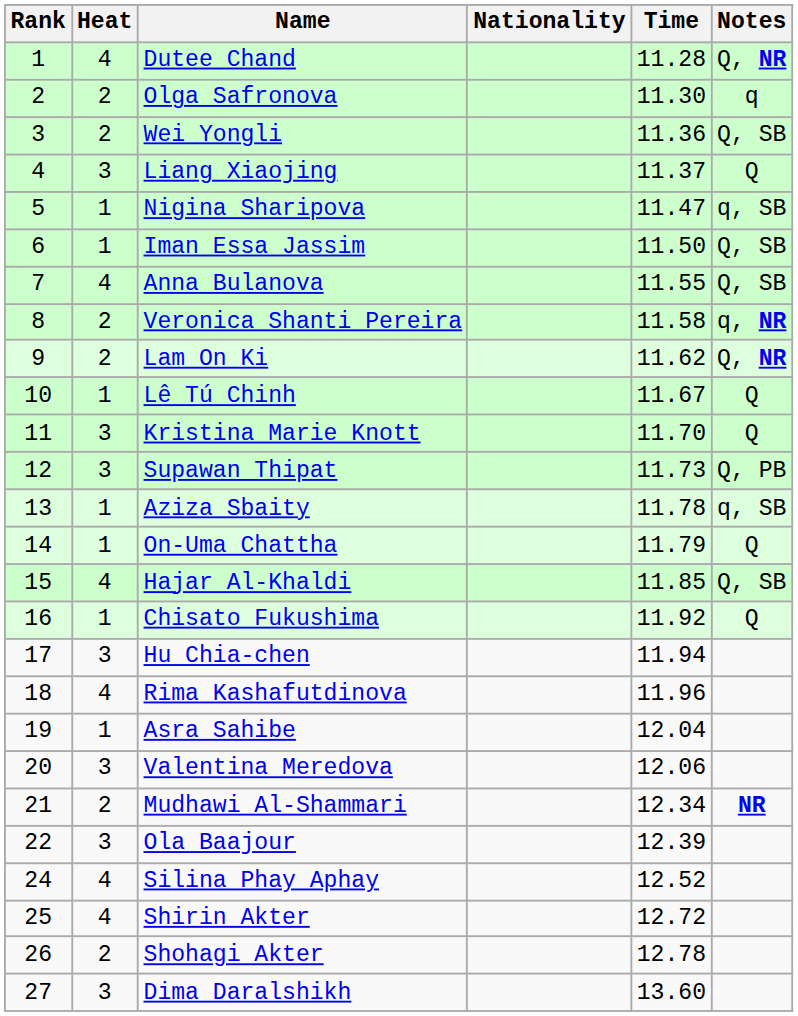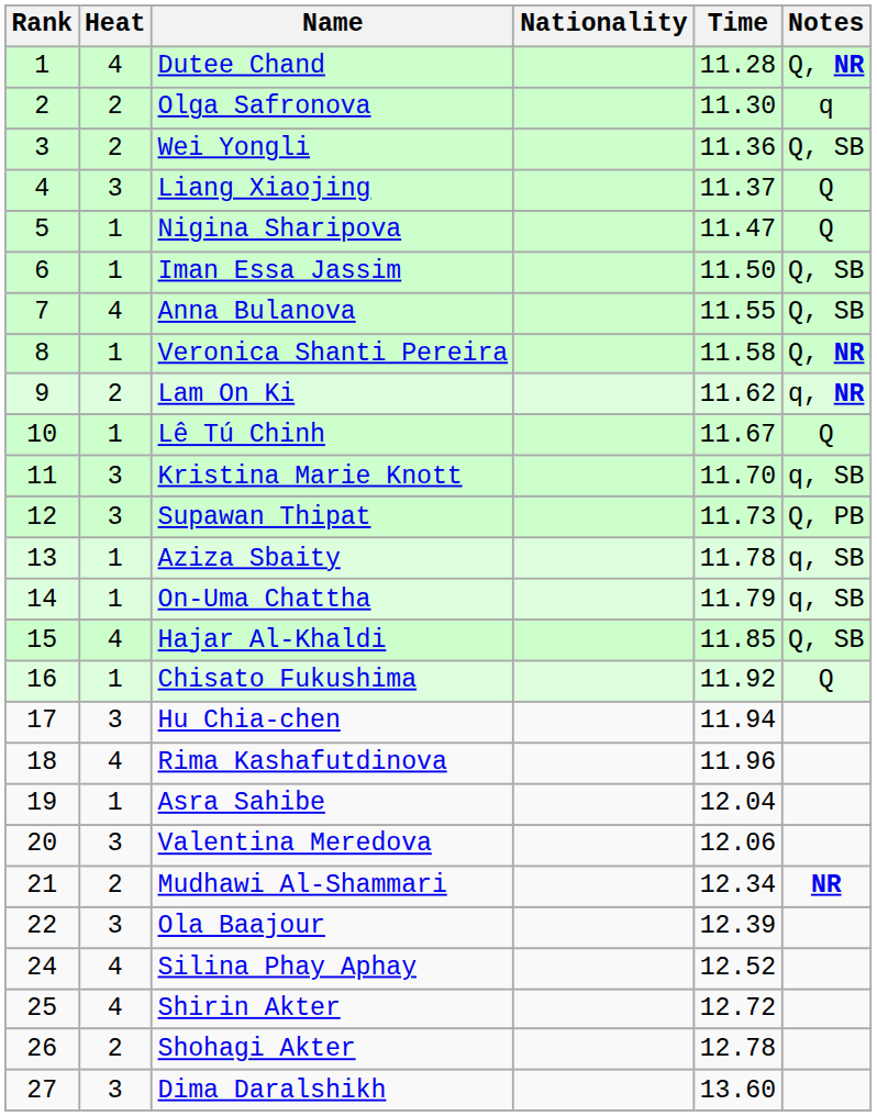 <table class="wikitable sortable" style="text-align:center; font-size:95%">
 <tr>
 <th>Rank</th>
 <th>Heat</th>
 <th>Name</th>
 <th>Nationality</th>
 <th>Time</th>
 <th>Notes</th>
 </tr>
 <tr bgcolor=ccffcc>
 <td>1</td>
 <td>4</td>
 <td align=left><a href='#'>Dutee Chand</a></td>
 <td align=left></td>
 <td>11.28</td>
 <td>Q, <strong><a href='#'>NR</a></strong></td>
 </tr>
 <tr bgcolor=ccffcc>
 <td>2</td>
 <td>2</td>
 <td align=left><a href='#'>Olga Safronova</a></td>
 <td align=left></td>
 <td>11.30</td>
 <td>q</td>
 </tr>
 <tr bgcolor=ccffcc>
 <td>3</td>
 <td>2</td>
 <td align=left><a href='#'>Wei Yongli</a></td>
 <td align=left></td>
 <td>11.36</td>
 <td>Q, SB</td>
 </tr>
 <tr bgcolor=ccffcc>
 <td>4</td>
 <td>3</td>
 <td align=left><a href='#'>Liang Xiaojing</a></td>
 <td align=left></td>
 <td>11.37</td>
 <td>Q</td>
 </tr>
 <tr bgcolor=ccffcc>
 <td>5</td>
 <td>1</td>
 <td align=left><a href='#'>Nigina Sharipova</a></td>
 <td align=left></td>
 <td>11.47</td>
-<td>q, SB</td>
+<td>Q</td>
 </tr>
 <tr bgcolor=ccffcc>
 <td>6</td>
 <td>1</td>
 <td align=left><a href='#'>Iman Essa Jassim</a></td>
 <td align=left></td>
 <td>11.50</td>
 <td>Q, SB</td>
 </tr>
 <tr bgcolor=ccffcc>
 <td>7</td>
 <td>4</td>
 <td align=left><a href='#'>Anna Bulanova</a></td>
 <td align=left></td>
 <td>11.55</td>
 <td>Q, SB</td>
 </tr>
 <tr bgcolor=ccffcc>
 <td>8</td>
-<td>2</td>
+<td>1</td>
 <td align=left><a href='#'>Veronica Shanti Pereira</a></td>
 <td align=left></td>
 <td>11.58</td>
-<td>q, <strong><a href='#'>NR</a></strong></td>
+<td>Q, <strong><a href='#'>NR</a></strong></td>
 </tr>
 <tr bgcolor=ddffdd>
 <td>9</td>
 <td>2</td>
 <td align=left><a href='#'>Lam On Ki</a></td>
 <td align=left></td>
 <td>11.62</td>
-<td>Q, <strong><a href='#'>NR</a></strong></td>
+<td>q, <strong><a href='#'>NR</a></strong></td>
 </tr>
 <tr bgcolor=ccffcc>
 <td>10</td>
 <td>1</td>
 <td align=left><a href='#'>Lê Tú Chinh</a></td>
 <td align=left></td>
 <td>11.67</td>
 <td>Q</td>
 </tr>
 <tr bgcolor=ccffcc>
 <td>11</td>
 <td>3</td>
 <td align=left><a href='#'>Kristina Marie Knott</a></td>
 <td align=left></td>
 <td>11.70</td>
-<td>Q</td>
+<td>q, SB</td>
 </tr>
 <tr bgcolor=ccffcc>
 <td>12</td>
 <td>3</td>
 <td align=left><a href='#'>Supawan Thipat</a></td>
 <td align=left></td>
 <td>11.73</td>
 <td>Q, PB</td>
 </tr>
 <tr bgcolor=ddffdd>
 <td>13</td>
 <td>1</td>
 <td align=left><a href='#'>Aziza Sbaity</a></td>
 <td align=left></td>
 <td>11.78</td>
 <td>q, SB</td>
 </tr>
 <tr bgcolor=ddffdd>
 <td>14</td>
 <td>1</td>
 <td align=left><a href='#'>On-Uma Chattha</a></td>
 <td align=left></td>
 <td>11.79</td>
-<td>Q</td>
+<td>q, SB</td>
 </tr>
 <tr bgcolor=ccffcc>
 <td>15</td>
 <td>4</td>
 <td align=left><a href='#'>Hajar Al-Khaldi</a></td>
 <td align=left></td>
 <td>11.85</td>
 <td>Q, SB</td>
 </tr>
 <tr bgcolor=ddffdd>
 <td>16</td>
 <td>1</td>
 <td align=left><a href='#'>Chisato Fukushima</a></td>
 <td align=left></td>
 <td>11.92</td>
 <td>Q</td>
 </tr>
 <tr>
 <td>17</td>
 <td>3</td>
 <td align=left><a href='#'>Hu Chia-chen</a></td>
 <td align=left></td>
 <td>11.94</td>
 <td></td>
 </tr>
 <tr>
 <td>18</td>
 <td>4</td>
 <td align=left><a href='#'>Rima Kashafutdinova</a></td>
 <td align=left></td>
 <td>11.96</td>
 <td></td>
 </tr>
 <tr>
 <td>19</td>
 <td>1</td>
 <td align=left><a href='#'>Asra Sahibe</a></td>
 <td align=left></td>
 <td>12.04</td>
 <td></td>
 </tr>
 <tr>
 <td>20</td>
 <td>3</td>
 <td align=left><a href='#'>Valentina Meredova</a></td>
 <td align=left></td>
 <td>12.06</td>
 <td></td>
 </tr>
 <tr>
 <td>21</td>
 <td>2</td>
 <td align=left><a href='#'>Mudhawi Al-Shammari</a></td>
 <td align=left></td>
 <td>12.34</td>
 <td><strong><a href='#'>NR</a></strong></td>
 </tr>
 <tr>
 <td>22</td>
 <td>3</td>
 <td align=left><a href='#'>Ola Baajour</a></td>
 <td align=left></td>
 <td>12.39</td>
 <td></td>
 </tr>
 <tr>
 <td>24</td>
 <td>4</td>
 <td align=left><a href='#'>Silina Phay Aphay</a></td>
 <td align=left></td>
 <td>12.52</td>
 <td></td>
 </tr>
 <tr>
 <td>25</td>
 <td>4</td>
 <td align=left><a href='#'>Shirin Akter</a></td>
 <td align=left></td>
 <td>12.72</td>
 <td></td>
 </tr>
 <tr>
 <td>26</td>
 <td>2</td>
 <td align=left><a href='#'>Shohagi Akter</a></td>
 <td align=left></td>
 <td>12.78</td>
 <td></td>
 </tr>
 <tr>
 <td>27</td>
 <td>3</td>
 <td align=left><a href='#'>Dima Daralshikh</a></td>
 <td align=left></td>
 <td>13.60</td>
 <td></td>
 </tr>
 </table>
